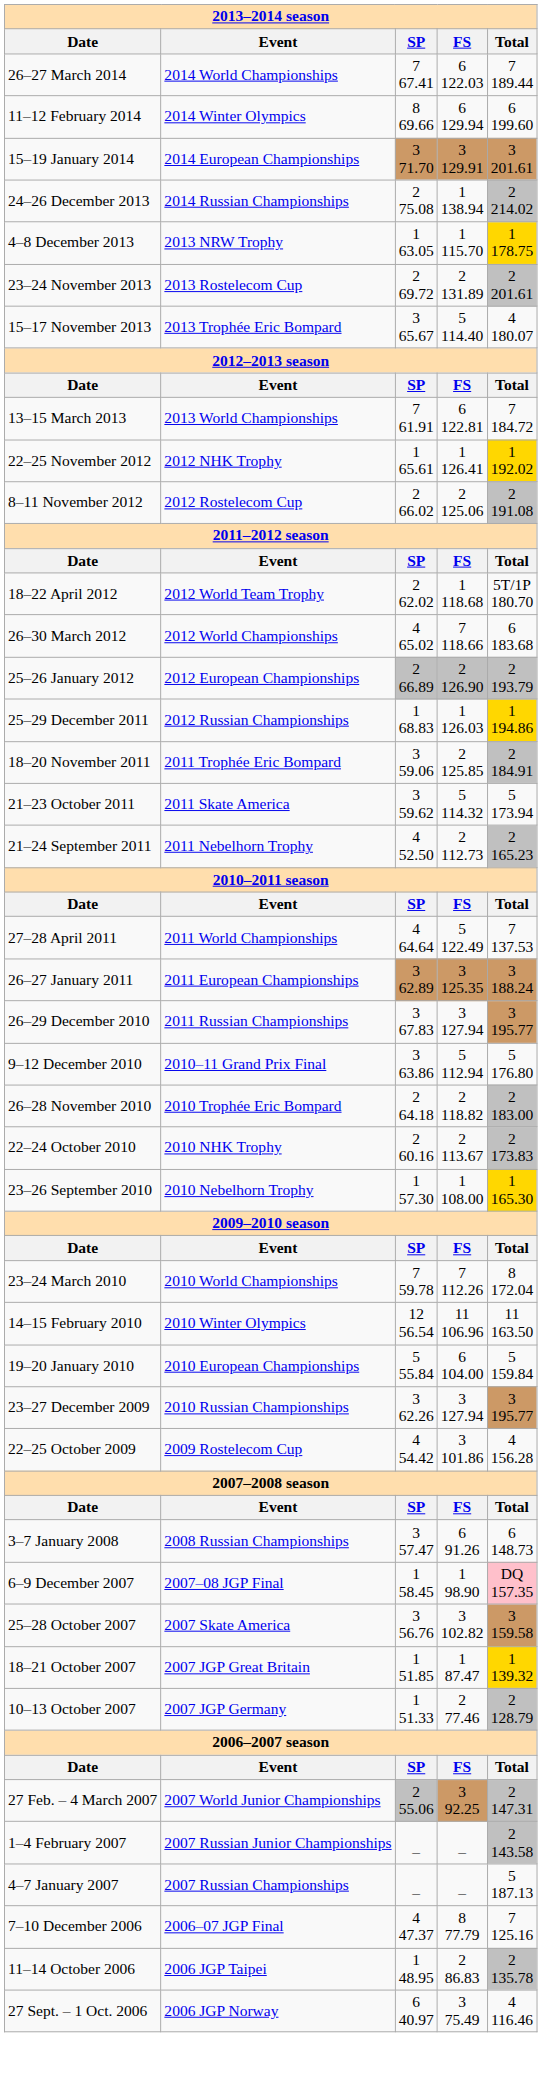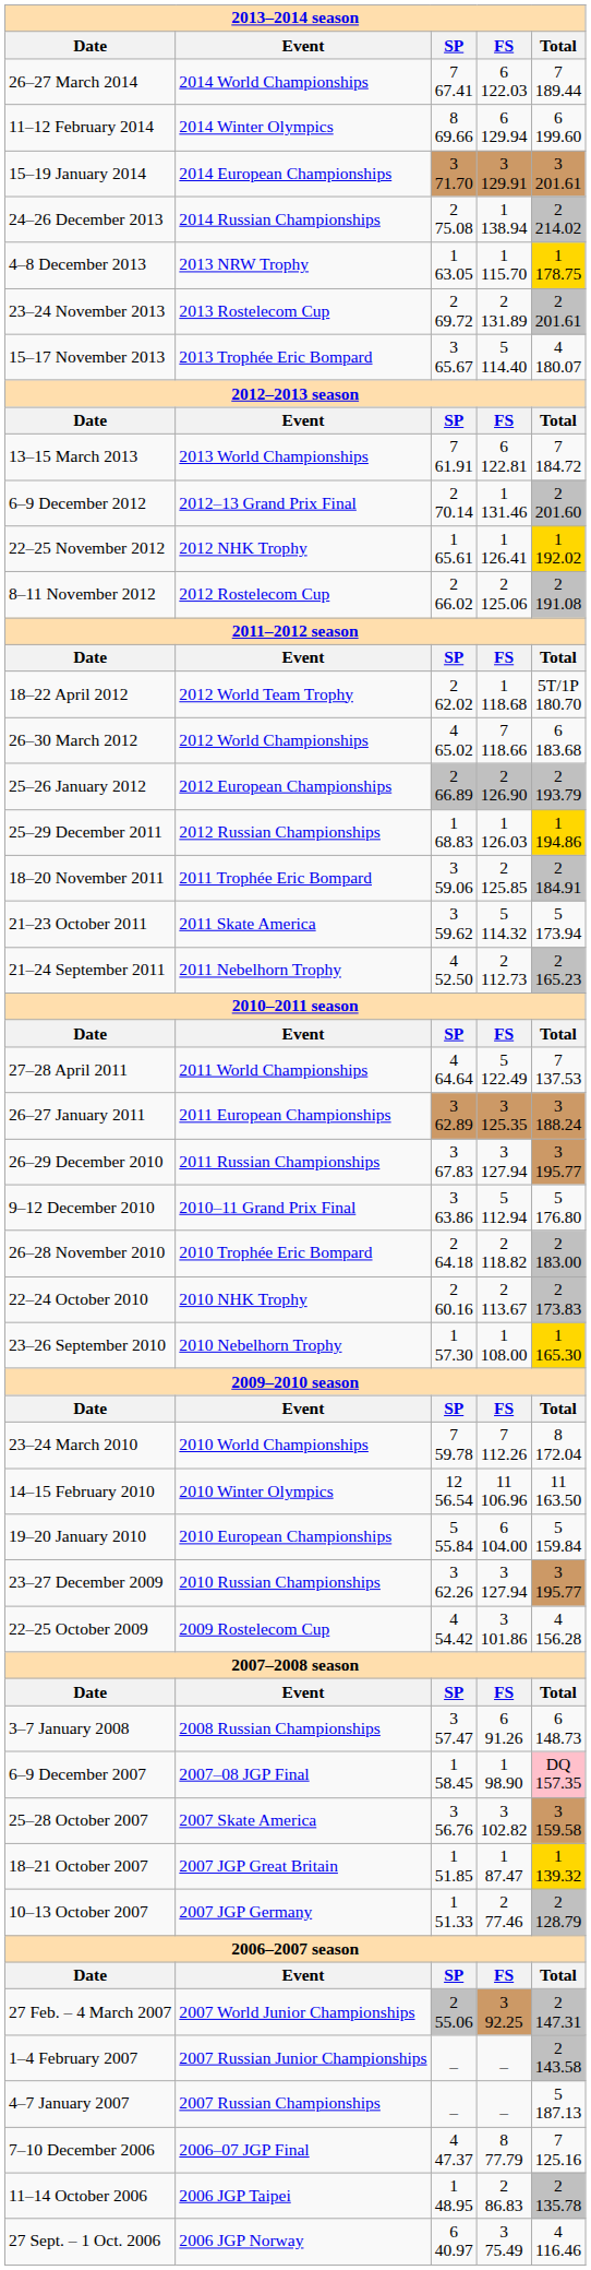 <table class="wikitable">
 <tr>
 <td style="background-color: #ffdead;" colspan=5 align=center><strong><a href='#'>2013–2014 season</a></strong></td>
 </tr>
 <tr>
 <th>Date</th>
 <th>Event</th>
 <th><a href='#'>SP</a></th>
 <th><a href='#'>FS</a></th>
 <th>Total</th>
 </tr>
 <tr>
 <td>26–27 March 2014</td>
 <td><a href='#'>2014 World Championships</a></td>
 <td align=center>7 <br> 67.41</td>
 <td align=center>6 <br> 122.03</td>
 <td align=center>7 <br> 189.44</td>
 </tr>
 <tr>
 <td>11–12 February 2014</td>
 <td><a href='#'>2014 Winter Olympics</a></td>
 <td align=center>8 <br> 69.66</td>
 <td align=center>6 <br> 129.94</td>
 <td align=center>6 <br> 199.60</td>
 </tr>
 <tr>
 <td>15–19 January 2014</td>
 <td><a href='#'>2014 European Championships</a></td>
 <td align=center bgcolor=cc9966>3 <br> 71.70</td>
 <td align=center bgcolor=cc9966>3 <br> 129.91</td>
 <td align=center bgcolor=cc9966>3 <br> 201.61</td>
 </tr>
 <tr>
 <td>24–26 December 2013</td>
 <td><a href='#'>2014 Russian Championships</a></td>
 <td align=center>2 <br> 75.08</td>
 <td align=center>1 <br> 138.94</td>
 <td align=center bgcolor=silver>2 <br> 214.02</td>
 </tr>
 <tr>
 <td>4–8 December 2013</td>
 <td><a href='#'>2013 NRW Trophy</a></td>
 <td align=center>1 <br> 63.05</td>
 <td align=center>1 <br> 115.70</td>
 <td align=center bgcolor=gold>1 <br> 178.75</td>
 </tr>
 <tr>
 <td>23–24 November 2013</td>
 <td><a href='#'>2013 Rostelecom Cup</a></td>
 <td align=center>2 <br> 69.72</td>
 <td align=center>2 <br> 131.89</td>
 <td align=center bgcolor=silver>2 <br> 201.61</td>
 </tr>
 <tr>
 <td>15–17 November 2013</td>
 <td><a href='#'>2013 Trophée Eric Bompard</a></td>
 <td align=center>3 <br> 65.67</td>
 <td align=center>5 <br> 114.40</td>
 <td align=center>4 <br> 180.07</td>
 </tr>
 <tr>
 <td style="background-color: #ffdead;" colspan=5 align=center><strong><a href='#'>2012–2013 season</a></strong></td>
 </tr>
 <tr>
 <th>Date</th>
 <th>Event</th>
 <th><a href='#'>SP</a></th>
 <th><a href='#'>FS</a></th>
 <th>Total</th>
 </tr>
 <tr>
 <td>13–15 March 2013</td>
 <td><a href='#'>2013 World Championships</a></td>
 <td align=center>7 <br> 61.91</td>
 <td align=center>6 <br> 122.81</td>
 <td align=center>7 <br> 184.72</td>
+</tr>
+<tr>
+<td>6–9 December 2012</td>
+<td><a href='#'>2012–13 Grand Prix Final</a></td>
+<td align=center>2 <br> 70.14</td>
+<td align=center>1 <br> 131.46</td>
+<td align=center bgcolor=silver>2 <br> 201.60</td>
 </tr>
 <tr>
 <td>22–25 November 2012</td>
 <td><a href='#'>2012 NHK Trophy</a></td>
 <td align=center>1 <br> 65.61</td>
 <td align=center>1 <br> 126.41</td>
 <td align=center bgcolor=gold>1 <br> 192.02</td>
 </tr>
 <tr>
 <td>8–11 November 2012</td>
 <td><a href='#'>2012 Rostelecom Cup</a></td>
 <td align=center>2 <br> 66.02</td>
 <td align=center>2 <br> 125.06</td>
 <td align=center bgcolor=silver>2 <br> 191.08</td>
 </tr>
 <tr>
 <td style="background-color: #ffdead;" colspan=5 align=center><strong><a href='#'>2011–2012 season</a></strong></td>
 </tr>
 <tr>
 <th>Date</th>
 <th>Event</th>
 <th><a href='#'>SP</a></th>
 <th><a href='#'>FS</a></th>
 <th>Total</th>
 </tr>
 <tr>
 <td>18–22 April 2012</td>
 <td><a href='#'>2012 World Team Trophy</a></td>
 <td align=center>2 <br> 62.02</td>
 <td align=center>1 <br> 118.68</td>
 <td align=center>5T/1P <br> 180.70</td>
 </tr>
 <tr>
 <td>26–30 March 2012</td>
 <td><a href='#'>2012 World Championships</a></td>
 <td align=center>4 <br> 65.02</td>
 <td align=center>7 <br> 118.66</td>
 <td align=center>6 <br> 183.68</td>
 </tr>
 <tr>
 <td>25–26 January 2012</td>
 <td><a href='#'>2012 European Championships</a></td>
 <td align=center bgcolor=silver>2 <br> 66.89</td>
 <td align=center bgcolor=silver>2 <br> 126.90</td>
 <td align=center bgcolor=silver>2 <br> 193.79</td>
 </tr>
 <tr>
 <td>25–29 December 2011</td>
 <td><a href='#'>2012 Russian Championships</a></td>
 <td align=center>1 <br> 68.83</td>
 <td align=center>1 <br> 126.03</td>
 <td align=center bgcolor=gold>1 <br> 194.86</td>
 </tr>
 <tr>
 <td>18–20 November 2011</td>
 <td><a href='#'>2011 Trophée Eric Bompard</a></td>
 <td align=center>3 <br> 59.06</td>
 <td align=center>2 <br> 125.85</td>
 <td align=center bgcolor=silver>2 <br> 184.91</td>
 </tr>
 <tr>
 <td>21–23 October 2011</td>
 <td><a href='#'>2011 Skate America</a></td>
 <td align=center>3 <br> 59.62</td>
 <td align=center>5 <br> 114.32</td>
 <td align=center>5 <br> 173.94</td>
 </tr>
 <tr>
 <td>21–24 September 2011</td>
 <td><a href='#'>2011 Nebelhorn Trophy</a></td>
 <td align=center>4 <br> 52.50</td>
 <td align=center>2 <br> 112.73</td>
 <td align=center bgcolor=silver>2 <br> 165.23</td>
 </tr>
 <tr>
 <td style="background-color: #ffdead;" colspan=5 align=center><strong><a href='#'>2010–2011 season</a></strong></td>
 </tr>
 <tr>
 <th>Date</th>
 <th>Event</th>
 <th><a href='#'>SP</a></th>
 <th><a href='#'>FS</a></th>
 <th>Total</th>
 </tr>
 <tr>
 <td>27–28 April 2011</td>
 <td><a href='#'>2011 World Championships</a></td>
 <td align=center>4 <br> 64.64</td>
 <td align=center>5 <br> 122.49</td>
 <td align=center>7 <br> 137.53</td>
 </tr>
 <tr>
 <td>26–27 January 2011</td>
 <td><a href='#'>2011 European Championships</a></td>
 <td align=center bgcolor=cc9966>3 <br> 62.89</td>
 <td align=center bgcolor=cc9966>3 <br> 125.35</td>
 <td align=center bgcolor=cc9966>3 <br> 188.24</td>
 </tr>
 <tr>
 <td>26–29 December 2010</td>
 <td><a href='#'>2011 Russian Championships</a></td>
 <td align=center>3 <br> 67.83</td>
 <td align=center>3 <br> 127.94</td>
 <td align=center bgcolor=cc9966>3 <br> 195.77</td>
 </tr>
 <tr>
 <td>9–12 December 2010</td>
 <td><a href='#'>2010–11 Grand Prix Final</a></td>
 <td align=center>3 <br> 63.86</td>
 <td align=center>5 <br> 112.94</td>
 <td align=center>5 <br> 176.80</td>
 </tr>
 <tr>
 <td>26–28 November 2010</td>
 <td><a href='#'>2010 Trophée Eric Bompard</a></td>
 <td align=center>2 <br> 64.18</td>
 <td align=center>2 <br> 118.82</td>
 <td align=center bgcolor=silver>2 <br> 183.00</td>
 </tr>
 <tr>
 <td>22–24 October 2010</td>
 <td><a href='#'>2010 NHK Trophy</a></td>
 <td align=center>2 <br> 60.16</td>
 <td align=center>2 <br> 113.67</td>
 <td align=center bgcolor=silver>2 <br> 173.83</td>
 </tr>
 <tr>
 <td>23–26 September 2010</td>
 <td><a href='#'>2010 Nebelhorn Trophy</a></td>
 <td align=center>1 <br> 57.30</td>
 <td align=center>1 <br> 108.00</td>
 <td align=center bgcolor=gold>1 <br> 165.30</td>
 </tr>
 <tr>
 <td style="background-color: #ffdead;" colspan=5 align=center><strong><a href='#'>2009–2010 season</a></strong></td>
 </tr>
 <tr>
 <th>Date</th>
 <th>Event</th>
 <th><a href='#'>SP</a></th>
 <th><a href='#'>FS</a></th>
 <th>Total</th>
 </tr>
 <tr>
 <td>23–24 March 2010</td>
 <td><a href='#'>2010 World Championships</a></td>
 <td align=center>7 <br> 59.78</td>
 <td align=center>7 <br> 112.26</td>
 <td align=center>8 <br> 172.04</td>
 </tr>
 <tr>
 <td>14–15 February 2010</td>
 <td><a href='#'>2010 Winter Olympics</a></td>
 <td align=center>12 <br> 56.54</td>
 <td align=center>11 <br> 106.96</td>
 <td align=center>11 <br> 163.50</td>
 </tr>
 <tr>
 <td>19–20 January 2010</td>
 <td><a href='#'>2010 European Championships</a></td>
 <td align=center>5 <br> 55.84</td>
 <td align=center>6 <br> 104.00</td>
 <td align=center>5 <br> 159.84</td>
 </tr>
 <tr>
 <td>23–27 December 2009</td>
 <td><a href='#'>2010 Russian Championships</a></td>
 <td align=center>3 <br> 62.26</td>
 <td align=center>3 <br> 127.94</td>
 <td align=center bgcolor=cc9966>3 <br> 195.77</td>
 </tr>
 <tr>
 <td>22–25 October 2009</td>
 <td><a href='#'>2009 Rostelecom Cup</a></td>
 <td align=center>4 <br> 54.42</td>
 <td align=center>3 <br> 101.86</td>
 <td align=center>4 <br> 156.28</td>
 </tr>
 <tr>
 <td style="background-color: #ffdead;" colspan=5 align=center><strong>2007–2008 season</strong></td>
 </tr>
 <tr>
 <th>Date</th>
 <th>Event</th>
 <th><a href='#'>SP</a></th>
 <th><a href='#'>FS</a></th>
 <th>Total</th>
 </tr>
 <tr>
 <td>3–7 January 2008</td>
 <td><a href='#'>2008 Russian Championships</a></td>
 <td align=center>3 <br> 57.47</td>
 <td align=center>6 <br> 91.26</td>
 <td align=center>6 <br> 148.73</td>
 </tr>
 <tr>
 <td>6–9 December 2007</td>
 <td><a href='#'>2007–08 JGP Final</a></td>
 <td align=center>1 <br> 58.45</td>
 <td align=center>1 <br> 98.90</td>
 <td align=center bgcolor=pink>DQ<br> 157.35</td>
 </tr>
 <tr>
 <td>25–28 October 2007</td>
 <td><a href='#'>2007 Skate America</a></td>
 <td align=center>3 <br> 56.76</td>
 <td align=center>3 <br> 102.82</td>
 <td align=center bgcolor=cc9966>3 <br> 159.58</td>
 </tr>
 <tr>
 <td>18–21 October 2007</td>
 <td><a href='#'>2007 JGP Great Britain</a></td>
 <td align=center>1 <br> 51.85</td>
 <td align=center>1 <br> 87.47</td>
 <td align=center bgcolor=gold>1 <br> 139.32</td>
 </tr>
 <tr>
 <td>10–13 October 2007</td>
 <td><a href='#'>2007 JGP Germany</a></td>
 <td align=center>1 <br> 51.33</td>
 <td align=center>2 <br> 77.46</td>
 <td align=center bgcolor=silver>2 <br> 128.79</td>
 </tr>
 <tr>
 <td style="background-color: #ffdead;" colspan=5 align=center><strong>2006–2007 season</strong></td>
 </tr>
 <tr>
 <th>Date</th>
 <th>Event</th>
 <th><a href='#'>SP</a></th>
 <th><a href='#'>FS</a></th>
 <th>Total</th>
 </tr>
 <tr>
 <td>27 Feb. – 4 March 2007</td>
 <td><a href='#'>2007 World Junior Championships</a></td>
 <td align=center bgcolor=silver>2 <br>55.06</td>
 <td align=center bgcolor=cc9966>3 <br> 92.25</td>
 <td align=center bgcolor=silver>2 <br> 147.31</td>
 </tr>
 <tr>
 <td>1–4 February 2007</td>
 <td><a href='#'>2007 Russian Junior Championships</a></td>
 <td align=center><br> –</td>
 <td align=center><br> –</td>
 <td align=center bgcolor=silver>2 <br> 143.58</td>
 </tr>
 <tr>
 <td>4–7 January 2007</td>
 <td><a href='#'>2007 Russian Championships</a></td>
 <td align=center><br> –</td>
 <td align=center><br> –</td>
 <td align=center>5 <br> 187.13</td>
 </tr>
 <tr>
 <td>7–10 December 2006</td>
 <td><a href='#'>2006–07 JGP Final</a></td>
 <td align=center>4 <br> 47.37</td>
 <td align=center>8 <br> 77.79</td>
 <td align=center>7 <br> 125.16</td>
 </tr>
 <tr>
 <td>11–14 October 2006</td>
 <td><a href='#'>2006 JGP Taipei</a></td>
 <td align=center>1 <br> 48.95</td>
 <td align=center>2 <br> 86.83</td>
 <td align=center bgcolor=silver>2 <br> 135.78</td>
 </tr>
 <tr>
 <td>27 Sept. – 1 Oct. 2006</td>
 <td><a href='#'>2006 JGP Norway</a></td>
 <td align=center>6 <br> 40.97</td>
 <td align=center>3 <br> 75.49</td>
 <td align=center>4 <br> 116.46</td>
 </tr>
 </table>
